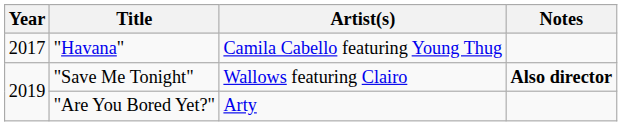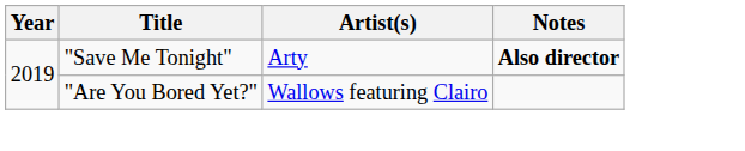 <table class="wikitable">
 <tr>
 <th>Year</th>
 <th>Title</th>
 <th>Artist(s)</th>
 <th>Notes</th>
 </tr>
 <tr>
-<td>2017</td>
-<td>"<a href='#'>Havana</a>"</td>
-<td><a href='#'>Camila Cabello</a> featuring <a href='#'>Young Thug</a></td>
-<td></td>
-</tr>
-<tr>
 <td rowspan="2">2019</td>
 <td>"Save Me Tonight"</td>
-<td><a href='#'>Wallows</a> featuring <a href='#'>Clairo</a></td>
+<td><a href='#'>Arty</a></td>
 <td><strong>Also director</strong></td>
 </tr>
 <tr>
 <td>"Are You Bored Yet?"</td>
-<td><a href='#'>Arty</a></td>
+<td><a href='#'>Wallows</a> featuring <a href='#'>Clairo</a></td>
 <td></td>
 </tr>
 </table>
